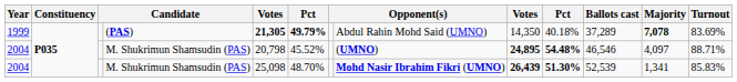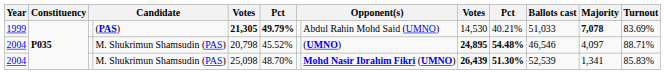 <table class="wikitable" style="margin:0.5em ; font-size:95%">
 <tr>
 <th>Year</th>
 <th>Constituency</th>
 <th colspan=2>Candidate</th>
 <th>Votes</th>
 <th>Pct</th>
 <th colspan=2>Opponent(s)</th>
 <th>Votes</th>
 <th>Pct</th>
 <th>Ballots cast</th>
 <th>Majority</th>
 <th>Turnout</th>
 </tr>
 <tr>
 <td><a href='#'>1999</a></td>
 <td rowspan=3><strong>P035 </strong></td>
 <td></td>
 <td> (<a href='#'><strong>PAS</strong></a>)</td>
 <td align=right><strong>21,305</strong></td>
 <td><strong>49.79%</strong></td>
 <td></td>
 <td>Abdul Rahin Mohd Said (<a href='#'>UMNO</a>)</td>
-<td align=right>14,350</td>
-<td>40.18%</td>
-<td>37,289</td>
+<td align=right>14,530</td>
+<td>40.21%</td>
+<td>51,033</td>
 <td><strong>7,078</strong></td>
 <td>83.69%</td>
 </tr>
 <tr>
 <td><a href='#'>2004</a></td>
 <td></td>
 <td>M. Shukrimun Shamsudin (<a href='#'>PAS</a>)</td>
 <td align=right>20,798</td>
 <td>45.52%</td>
 <td></td>
 <td> (<a href='#'><strong>UMNO</strong></a>)</td>
 <td align=right><strong>24,895</strong></td>
 <td><strong>54.48%</strong></td>
 <td>46,546</td>
 <td>4,097</td>
 <td>88.71%</td>
 </tr>
 <tr>
 <td><a href='#'>2004</a></td>
 <td></td>
 <td>M. Shukrimun Shamsudin (<a href='#'>PAS</a>)</td>
 <td align=right>25,098</td>
 <td>48.70%</td>
 <td></td>
 <td><strong><a href='#'>Mohd Nasir Ibrahim Fikri</a></strong> (<a href='#'><strong>UMNO</strong></a>)</td>
 <td align=right><strong>26,439</strong></td>
 <td><strong>51.30%</strong></td>
 <td>52,539</td>
 <td>1,341</td>
 <td>85.83%</td>
 </tr>
 </table>
